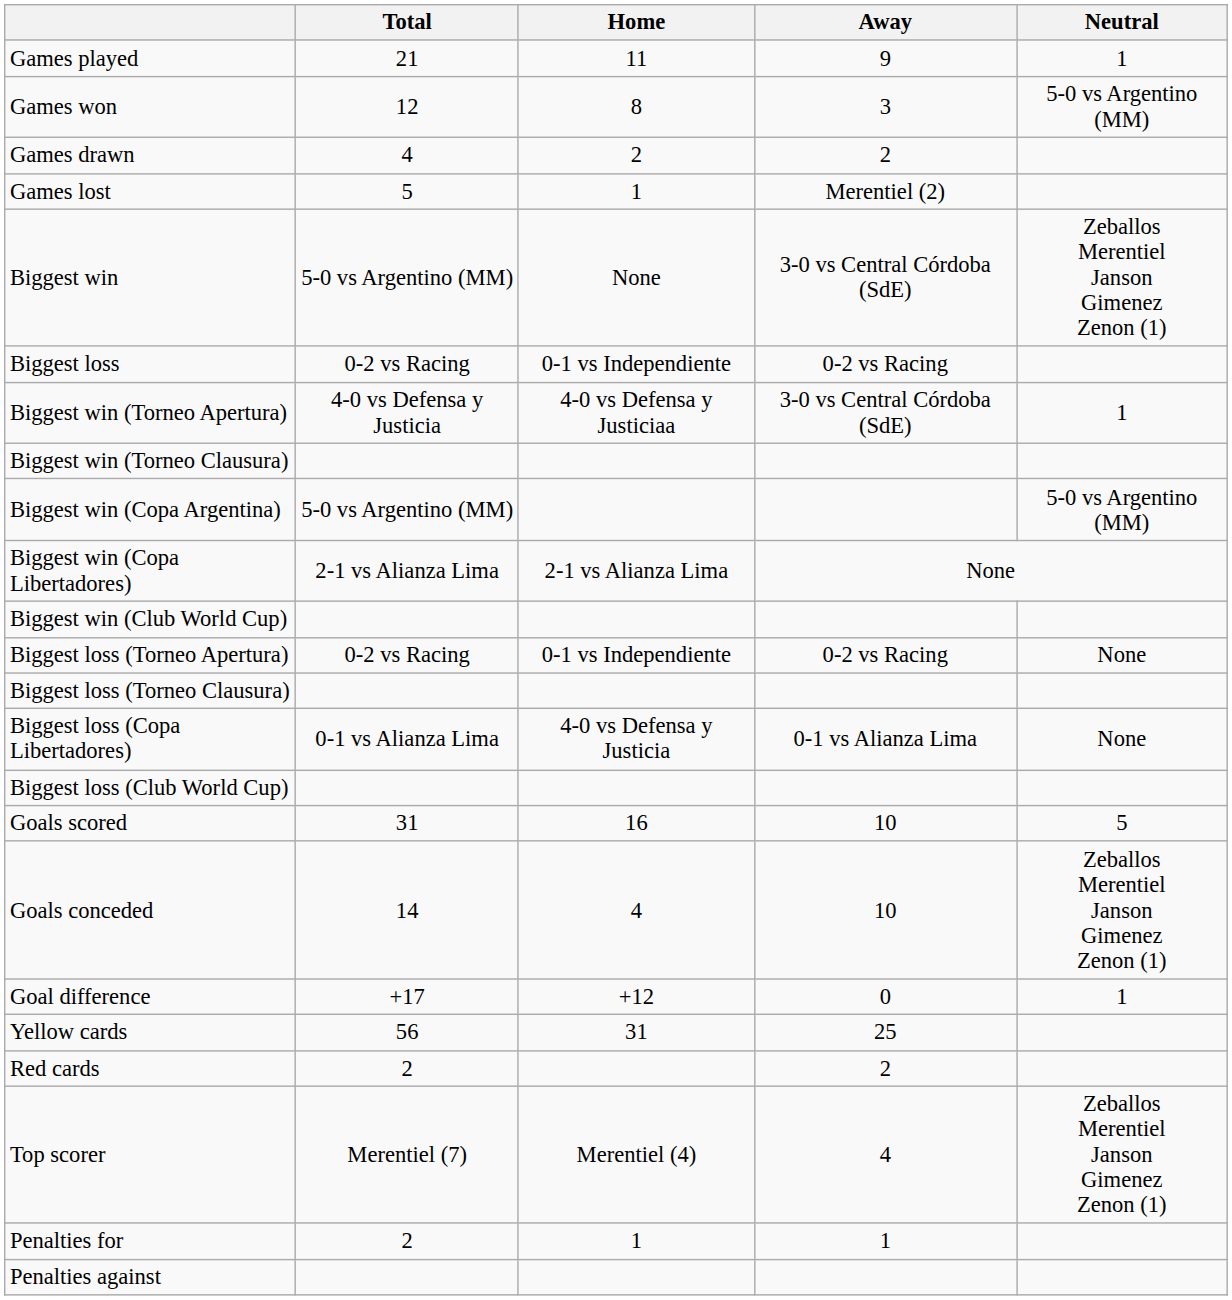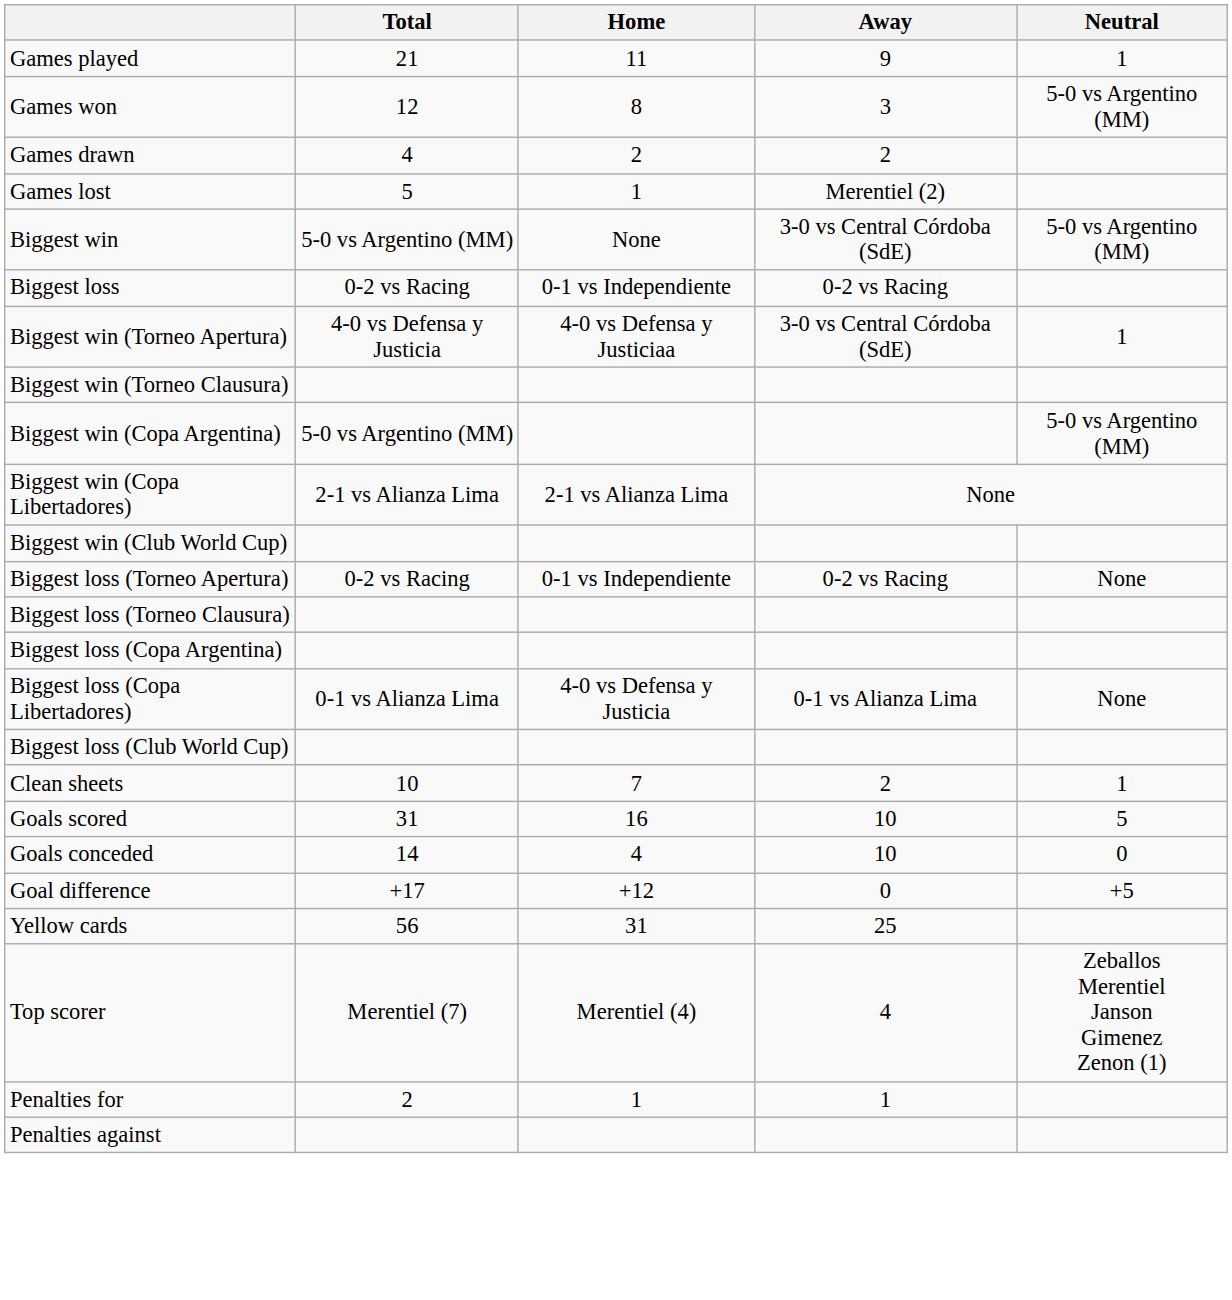 <table class="wikitable" style="text-align: center;">
 <tr>
 <th></th>
 <th>Total</th>
 <th>Home</th>
 <th>Away</th>
 <th>Neutral</th>
 </tr>
 <tr>
 <td align=left>Games played</td>
 <td>21</td>
 <td>11</td>
 <td>9</td>
 <td>1</td>
 </tr>
 <tr>
 <td align=left>Games won</td>
 <td>12</td>
 <td>8</td>
 <td>3</td>
 <td>5-0 vs Argentino (MM)</td>
 </tr>
 <tr>
 <td align=left>Games drawn</td>
 <td>4</td>
 <td>2</td>
 <td>2</td>
 <td></td>
 </tr>
 <tr>
 <td align=left>Games lost</td>
 <td>5</td>
 <td>1</td>
 <td>Merentiel (2)</td>
 <td></td>
 </tr>
 <tr>
 <td align=left>Biggest win</td>
 <td>5-0 vs Argentino (MM)</td>
 <td>None</td>
 <td>3-0 vs Central Córdoba (SdE)</td>
-<td>Zeballos<br>Merentiel<br>Janson<br>Gimenez<br>Zenon (1) </td>
+<td>5-0 vs Argentino (MM)</td>
 </tr>
 <tr>
 <td align=left>Biggest loss</td>
 <td>0-2 vs Racing</td>
 <td>0-1 vs Independiente</td>
 <td>0-2 vs Racing</td>
 <td></td>
 </tr>
 <tr>
 <td align=left>Biggest win (Torneo Apertura)</td>
 <td>4-0 vs Defensa y Justicia</td>
 <td>4-0 vs Defensa y Justiciaa</td>
 <td>3-0 vs Central Córdoba (SdE)</td>
 <td>1</td>
 </tr>
 <tr>
 <td align=left>Biggest win (Torneo Clausura)</td>
 <td></td>
 <td></td>
 <td></td>
 <td></td>
 </tr>
 <tr>
 <td align=left>Biggest win (Copa Argentina)</td>
 <td>5-0 vs Argentino (MM)</td>
 <td></td>
 <td></td>
 <td>5-0 vs Argentino (MM)</td>
 </tr>
 <tr>
 <td align=left>Biggest win (Copa Libertadores)</td>
 <td>2-1 vs Alianza Lima</td>
 <td>2-1 vs Alianza Lima</td>
 <td colspan=2>None</td>
 </tr>
 <tr>
 <td align=left>Biggest win (Club World Cup)</td>
 <td></td>
 <td></td>
 <td></td>
 <td></td>
 </tr>
 <tr>
 <td align=left>Biggest loss (Torneo Apertura)</td>
 <td>0-2 vs Racing</td>
 <td>0-1 vs Independiente</td>
 <td>0-2 vs Racing</td>
 <td>None</td>
 </tr>
 <tr>
 <td align=left>Biggest loss (Torneo Clausura)</td>
 <td></td>
 <td></td>
 <td></td>
 <td></td>
 </tr>
 <tr>
+<td align=left>Biggest loss (Copa Argentina)</td>
+<td></td>
+<td></td>
+<td></td>
+<td></td>
+</tr>
+<tr>
 <td align=left>Biggest loss (Copa Libertadores)</td>
 <td>0-1 vs Alianza Lima</td>
 <td>4-0 vs Defensa y Justicia</td>
 <td>0-1 vs Alianza Lima</td>
 <td>None</td>
 </tr>
 <tr>
 <td align=left>Biggest loss (Club World Cup)</td>
 <td></td>
 <td></td>
 <td></td>
 <td></td>
 </tr>
 <tr>
+<td align=left>Clean sheets</td>
+<td>10</td>
+<td>7</td>
+<td>2</td>
+<td>1</td>
+</tr>
+<tr>
 <td align=left>Goals scored</td>
 <td>31</td>
 <td>16</td>
 <td>10</td>
 <td>5</td>
 </tr>
 <tr>
 <td align=left>Goals conceded</td>
 <td>14</td>
 <td>4</td>
 <td>10</td>
-<td>Zeballos<br>Merentiel<br>Janson<br>Gimenez<br>Zenon (1) </td>
+<td>0</td>
 </tr>
 <tr>
 <td align=left>Goal difference</td>
 <td>+17</td>
 <td>+12</td>
 <td>0</td>
-<td>1</td>
+<td>+5</td>
 </tr>
 <tr>
 <td align=left>Yellow cards</td>
 <td>56</td>
 <td>31</td>
 <td>25</td>
-<td></td>
-</tr>
-<tr>
-<td align=left>Red cards</td>
-<td>2</td>
-<td></td>
-<td>2</td>
 <td></td>
 </tr>
 <tr>
 <td align=left>Top scorer</td>
 <td>Merentiel (7)</td>
 <td>Merentiel (4)</td>
 <td>4</td>
 <td>Zeballos<br>Merentiel<br>Janson<br>Gimenez<br>Zenon (1) </td>
 </tr>
 <tr>
 <td align=left>Penalties for</td>
 <td>2</td>
 <td>1</td>
 <td>1</td>
 <td></td>
 </tr>
 <tr>
 <td align=left>Penalties against</td>
 <td></td>
 <td></td>
 <td></td>
 <td></td>
 </tr>
 </table>
